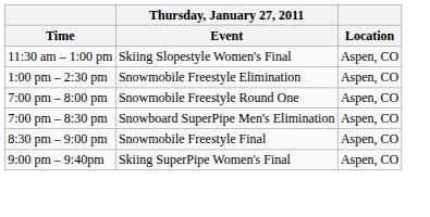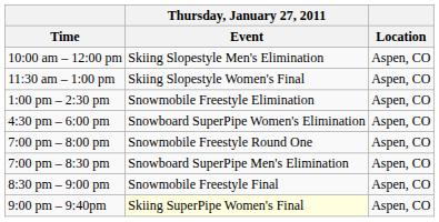 <table class="wikitable">
 <tr>
 <th></th>
 <th>Thursday, January 27, 2011</th>
 <th></th>
 </tr>
 <tr>
 <th>Time</th>
 <th>Event</th>
 <th>Location</th>
 </tr>
 <tr>
+<td>10:00 am – 12:00 pm</td>
+<td>Skiing Slopestyle Men's Elimination</td>
+<td>Aspen, CO</td>
+</tr>
+<tr>
 <td>11:30 am – 1:00 pm</td>
 <td>Skiing Slopestyle Women's Final</td>
 <td>Aspen, CO</td>
 </tr>
 <tr>
 <td>1:00 pm – 2:30 pm</td>
 <td>Snowmobile Freestyle Elimination</td>
+<td>Aspen, CO</td>
+</tr>
+<tr>
+<td>4:30 pm – 6:00 pm</td>
+<td>Snowboard SuperPipe Women's Elimination</td>
 <td>Aspen, CO</td>
 </tr>
 <tr>
 <td>7:00 pm – 8:00 pm</td>
 <td>Snowmobile Freestyle Round One</td>
 <td>Aspen, CO</td>
 </tr>
 <tr>
 <td>7:00 pm – 8:30 pm</td>
 <td>Snowboard SuperPipe Men's Elimination</td>
 <td>Aspen, CO</td>
 </tr>
 <tr>
 <td>8:30 pm – 9:00 pm</td>
 <td>Snowmobile Freestyle Final</td>
 <td>Aspen, CO</td>
 </tr>
 <tr>
 <td>9:00 pm – 9:40pm</td>
-<td>Skiing SuperPipe Women's Final</td>
+<td style="background: lightyellow;">Skiing SuperPipe Women's Final</td>
 <td>Aspen, CO</td>
 </tr>
 </table>
